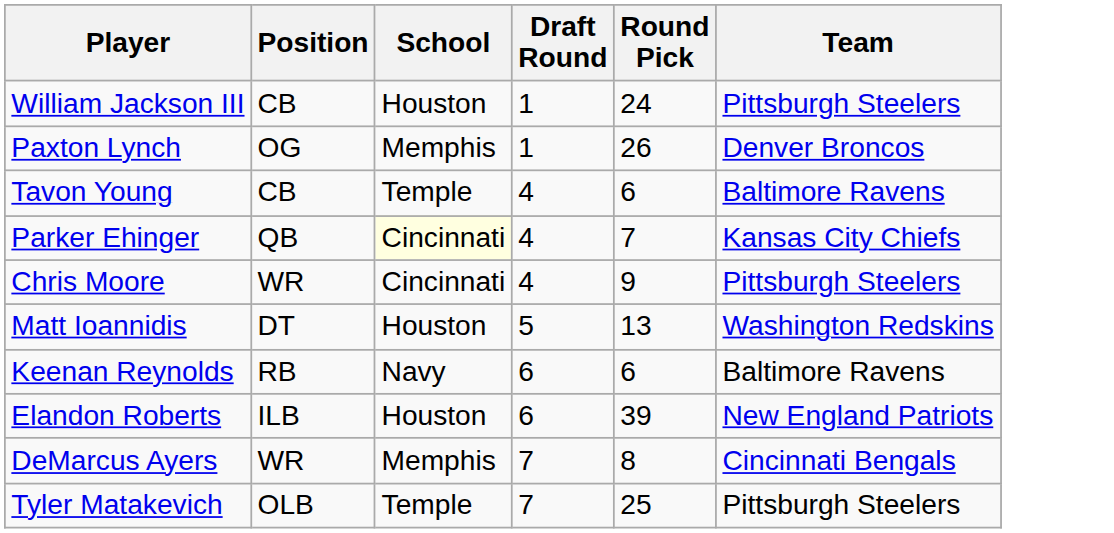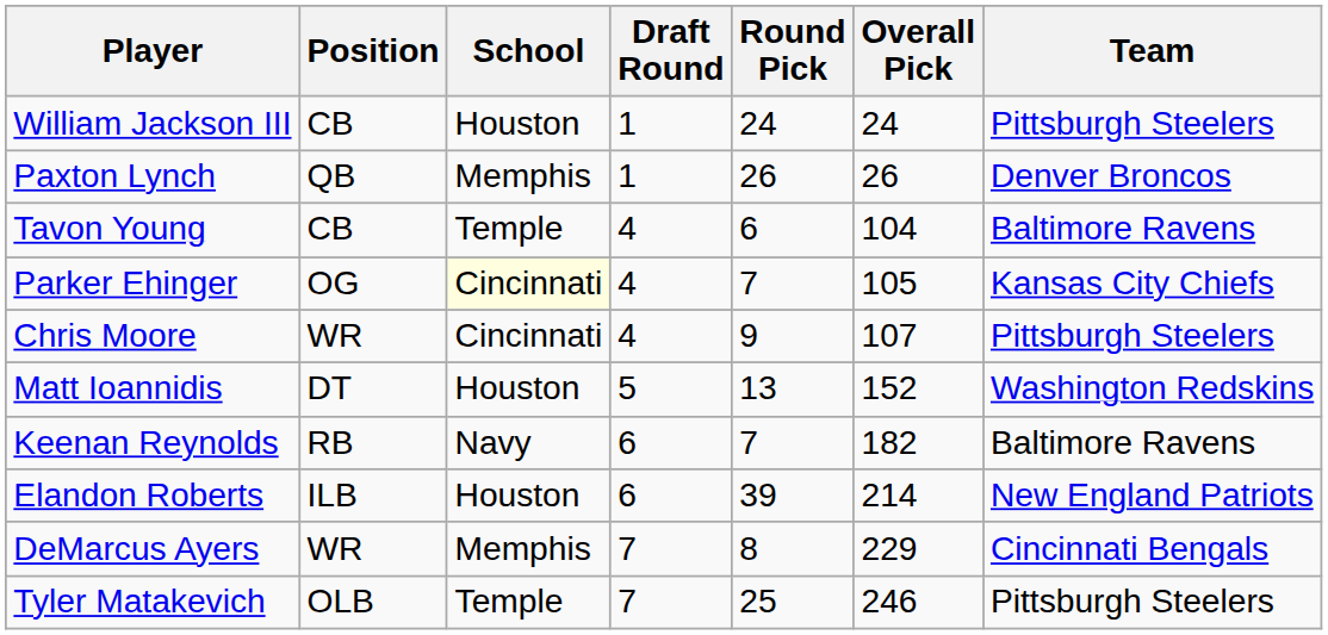 <table class="wikitable" border="1">
 <tr>
 <th>Player</th>
 <th>Position</th>
 <th>School</th>
 <th>Draft<br>Round</th>
 <th>Round<br>Pick</th>
+<th>Overall<br>Pick</th>
 <th>Team</th>
 </tr>
 <tr>
 <td><a href='#'>William Jackson III</a></td>
 <td>CB</td>
 <td>Houston</td>
 <td>1</td>
 <td>24</td>
+<td>24</td>
 <td><a href='#'>Pittsburgh Steelers</a></td>
 </tr>
 <tr>
 <td><a href='#'>Paxton Lynch</a></td>
-<td>OG</td>
+<td>QB</td>
 <td>Memphis</td>
 <td>1</td>
+<td>26</td>
 <td>26</td>
 <td><a href='#'>Denver Broncos</a></td>
 </tr>
 <tr>
 <td><a href='#'>Tavon Young</a></td>
 <td>CB</td>
 <td>Temple</td>
 <td>4</td>
 <td>6</td>
+<td>104</td>
 <td><a href='#'>Baltimore Ravens</a></td>
 </tr>
 <tr>
 <td><a href='#'>Parker Ehinger</a></td>
-<td>QB</td>
+<td>OG</td>
 <td style="background: lightyellow;">Cincinnati</td>
 <td>4</td>
 <td>7</td>
+<td>105</td>
 <td><a href='#'>Kansas City Chiefs</a></td>
 </tr>
 <tr>
 <td><a href='#'>Chris Moore</a></td>
 <td>WR</td>
 <td>Cincinnati</td>
 <td>4</td>
 <td>9</td>
+<td>107</td>
 <td><a href='#'>Pittsburgh Steelers</a></td>
 </tr>
 <tr>
 <td><a href='#'>Matt Ioannidis</a></td>
 <td>DT</td>
 <td>Houston</td>
 <td>5</td>
 <td>13</td>
+<td>152</td>
 <td><a href='#'>Washington Redskins</a></td>
 </tr>
 <tr>
 <td><a href='#'>Keenan Reynolds</a></td>
 <td>RB</td>
 <td>Navy</td>
 <td>6</td>
-<td>6</td>
+<td>7</td>
+<td>182</td>
 <td>Baltimore Ravens</td>
 </tr>
 <tr>
 <td><a href='#'>Elandon Roberts</a></td>
 <td>ILB</td>
 <td>Houston</td>
 <td>6</td>
 <td>39</td>
+<td>214</td>
 <td><a href='#'>New England Patriots</a></td>
 </tr>
 <tr>
 <td><a href='#'>DeMarcus Ayers</a></td>
 <td>WR</td>
 <td>Memphis</td>
 <td>7</td>
 <td>8</td>
+<td>229</td>
 <td><a href='#'>Cincinnati Bengals</a></td>
 </tr>
 <tr>
 <td><a href='#'>Tyler Matakevich</a></td>
 <td>OLB</td>
 <td>Temple</td>
 <td>7</td>
 <td>25</td>
+<td>246</td>
 <td>Pittsburgh Steelers</td>
 </tr>
 </table>
